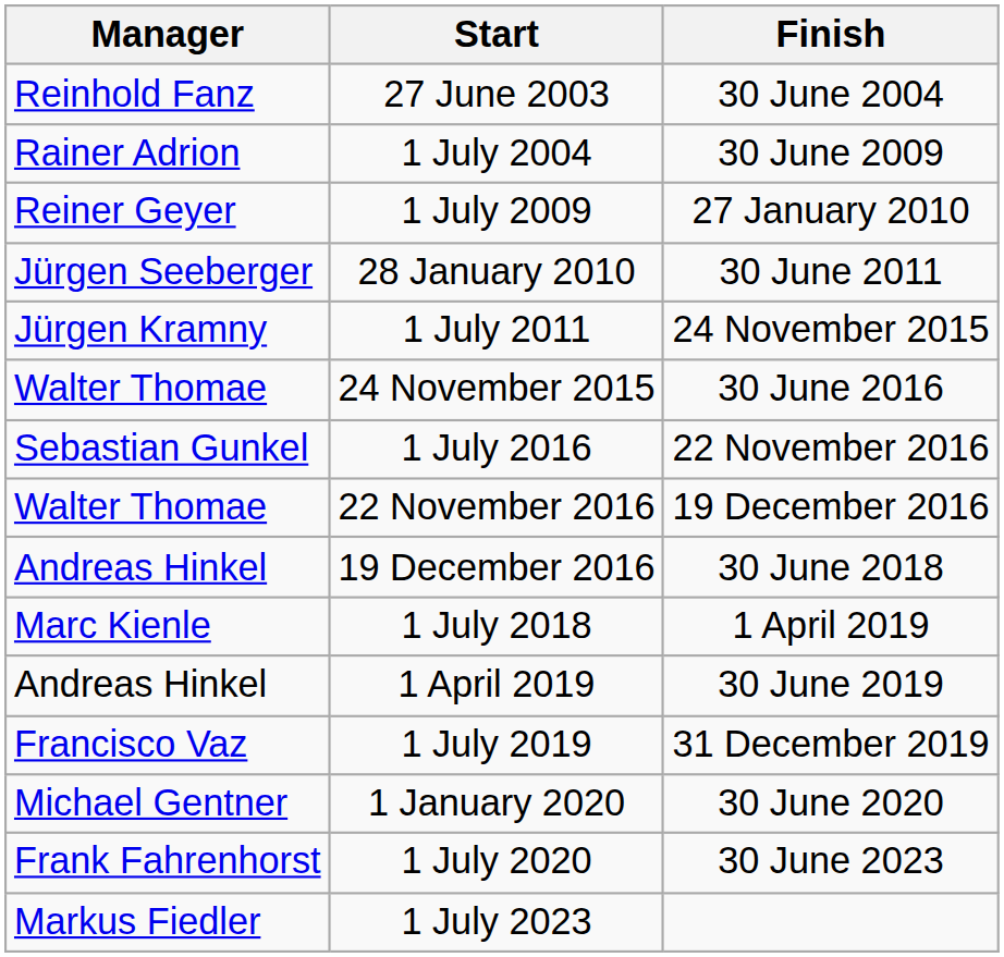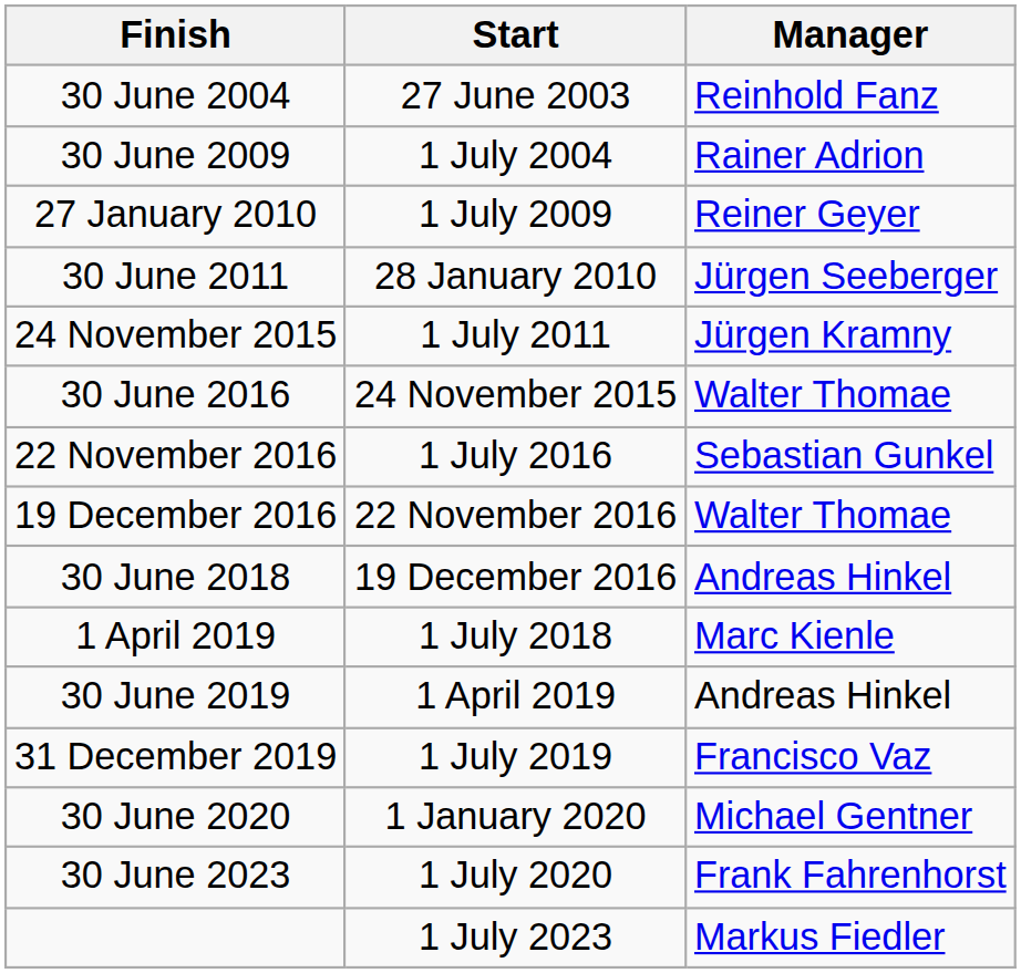 <table class="wikitable">
 <tr>
+<th>Finish</th>
+<th>Start</th>
 <th>Manager</th>
-<th>Start</th>
-<th>Finish</th>
 </tr>
 <tr align="center">
+<td>30 June 2004</td>
+<td>27 June 2003</td>
 <td align="left"><a href='#'>Reinhold Fanz</a></td>
-<td>27 June 2003</td>
-<td>30 June 2004</td>
 </tr>
 <tr align="center">
+<td>30 June 2009</td>
+<td>1 July 2004</td>
 <td align="left"><a href='#'>Rainer Adrion</a></td>
-<td>1 July 2004</td>
-<td>30 June 2009</td>
 </tr>
 <tr align="center">
+<td>27 January 2010</td>
+<td>1 July 2009</td>
 <td align="left"><a href='#'>Reiner Geyer</a></td>
-<td>1 July 2009</td>
-<td>27 January 2010</td>
 </tr>
 <tr align="center">
+<td>30 June 2011</td>
+<td>28 January 2010</td>
 <td align="left"><a href='#'>Jürgen Seeberger</a></td>
-<td>28 January 2010</td>
-<td>30 June 2011</td>
 </tr>
 <tr align="center">
+<td>24 November 2015</td>
+<td>1 July 2011</td>
 <td align="left"><a href='#'>Jürgen Kramny</a></td>
-<td>1 July 2011</td>
-<td>24 November 2015</td>
 </tr>
 <tr align="center">
+<td>30 June 2016</td>
+<td>24 November 2015</td>
 <td align="left"><a href='#'>Walter Thomae</a></td>
-<td>24 November 2015</td>
-<td>30 June 2016</td>
 </tr>
 <tr align="center">
+<td>22 November 2016</td>
+<td>1 July 2016</td>
 <td align="left"><a href='#'>Sebastian Gunkel</a></td>
-<td>1 July 2016</td>
-<td>22 November 2016</td>
 </tr>
 <tr align="center">
+<td>19 December 2016</td>
+<td>22 November 2016</td>
 <td align="left"><a href='#'>Walter Thomae</a></td>
-<td>22 November 2016</td>
-<td>19 December 2016</td>
 </tr>
 <tr align="center">
+<td>30 June 2018</td>
+<td>19 December 2016</td>
 <td align="left"><a href='#'>Andreas Hinkel</a></td>
-<td>19 December 2016</td>
-<td>30 June 2018</td>
 </tr>
 <tr align="center">
+<td>1 April 2019</td>
+<td>1 July 2018</td>
 <td align="left"><a href='#'>Marc Kienle</a></td>
-<td>1 July 2018</td>
-<td>1 April 2019</td>
 </tr>
 <tr align="center">
+<td>30 June 2019</td>
+<td>1 April 2019</td>
 <td align="left">Andreas Hinkel</td>
-<td>1 April 2019</td>
-<td>30 June 2019</td>
 </tr>
 <tr align="center">
+<td>31 December 2019</td>
+<td>1 July 2019</td>
 <td align="left"><a href='#'>Francisco Vaz</a></td>
-<td>1 July 2019</td>
-<td>31 December 2019</td>
 </tr>
 <tr align="center">
+<td>30 June 2020</td>
+<td>1 January 2020</td>
 <td align="left"><a href='#'>Michael Gentner</a></td>
-<td>1 January 2020</td>
-<td>30 June 2020</td>
 </tr>
 <tr align="center">
+<td>30 June 2023</td>
+<td>1 July 2020</td>
 <td align="left"><a href='#'>Frank Fahrenhorst</a></td>
-<td>1 July 2020</td>
-<td>30 June 2023</td>
 </tr>
 <tr align="center">
+<td></td>
+<td>1 July 2023</td>
 <td align="left"><a href='#'>Markus Fiedler</a></td>
-<td>1 July 2023</td>
-<td></td>
 </tr>
 </table>
